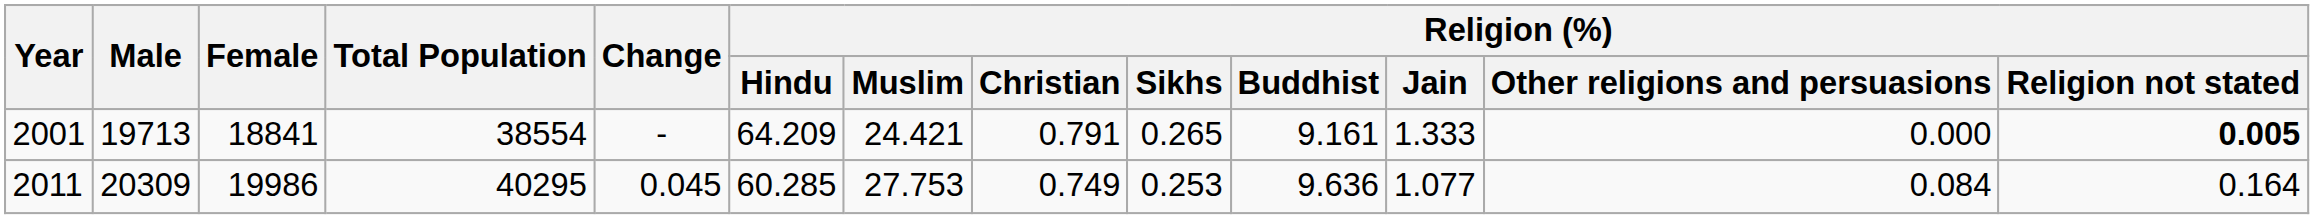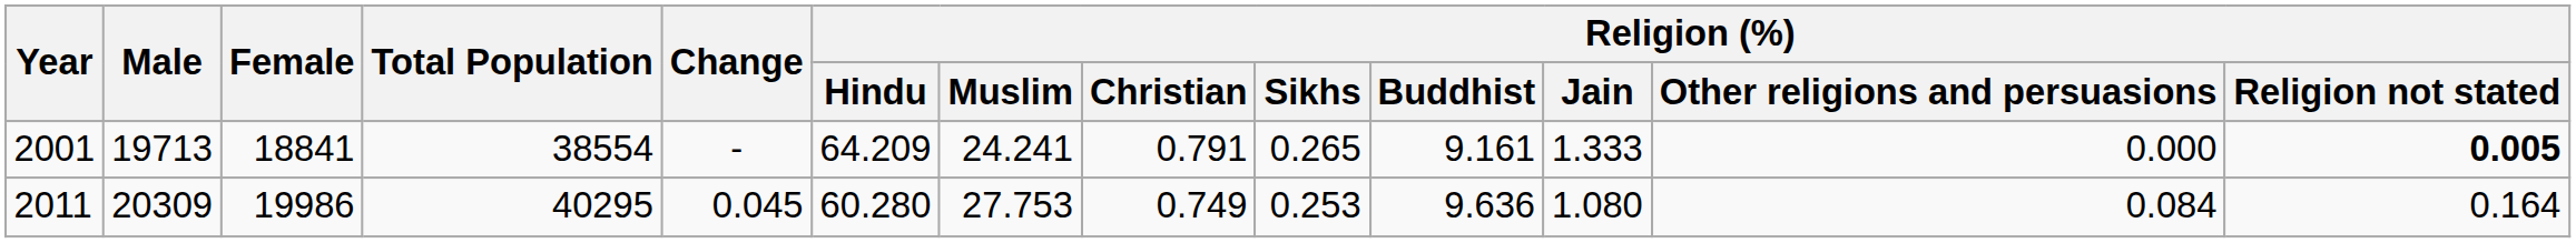 <table class="wikitable">
 <tr>
 <th rowspan="2">Year</th>
 <th rowspan="2">Male</th>
 <th rowspan="2">Female</th>
 <th rowspan="2">Total Population</th>
 <th rowspan="2">Change</th>
 <th colspan="8">Religion (%)</th>
 </tr>
 <tr>
 <th>Hindu</th>
 <th>Muslim</th>
 <th>Christian</th>
 <th>Sikhs</th>
 <th>Buddhist</th>
 <th>Jain</th>
 <th>Other religions and persuasions</th>
 <th>Religion not stated</th>
 </tr>
 <tr>
 <td>2001</td>
 <td style="text-align:right;">19713</td>
 <td style="text-align:right;">18841</td>
 <td style="text-align:right;">38554</td>
 <td style="text-align:center;">-</td>
 <td style="text-align:right;">64.209</td>
-<td style="text-align:right;">24.421</td>
+<td style="text-align:right;">24.241</td>
 <td style="text-align:right;">0.791</td>
 <td style="text-align:right;">0.265</td>
 <td style="text-align:right;">9.161</td>
 <td style="text-align:right;">1.333</td>
 <td style="text-align:right;">0.000</td>
 <td style="text-align:right;"><strong>0.005</strong></td>
 </tr>
 <tr>
 <td>2011</td>
 <td style="text-align:right;">20309</td>
 <td style="text-align:right;">19986</td>
 <td style="text-align:right;">40295</td>
 <td style="text-align:right;">0.045</td>
-<td style="text-align:right;">60.285</td>
+<td style="text-align:right;">60.280</td>
 <td style="text-align:right;">27.753</td>
 <td style="text-align:right;">0.749</td>
 <td style="text-align:right;">0.253</td>
 <td style="text-align:right;">9.636</td>
-<td style="text-align:right;">1.077</td>
+<td style="text-align:right;">1.080</td>
 <td style="text-align:right;">0.084</td>
 <td style="text-align:right;">0.164</td>
 </tr>
 </table>
